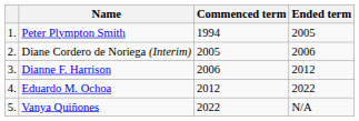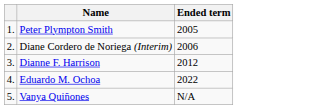 <table class="wikitable">
 <tr>
 <th></th>
 <th>Name</th>
-<th>Commenced term</th>
 <th>Ended term</th>
 </tr>
 <tr>
 <td>1.</td>
 <td><a href='#'>Peter Plympton Smith</a></td>
-<td>1994</td>
 <td>2005</td>
 </tr>
 <tr>
 <td>2.</td>
 <td>Diane Cordero de Noriega <em>(Interim)</em></td>
-<td>2005</td>
 <td>2006</td>
 </tr>
 <tr>
 <td>3.</td>
 <td><a href='#'>Dianne F. Harrison</a></td>
-<td>2006</td>
 <td>2012</td>
 </tr>
 <tr>
 <td>4.</td>
 <td><a href='#'>Eduardo M. Ochoa</a></td>
-<td>2012</td>
 <td>2022</td>
 </tr>
 <tr>
 <td>5.</td>
 <td><a href='#'>Vanya Quiñones</a></td>
-<td>2022</td>
 <td>N/A</td>
 </tr>
 </table>
